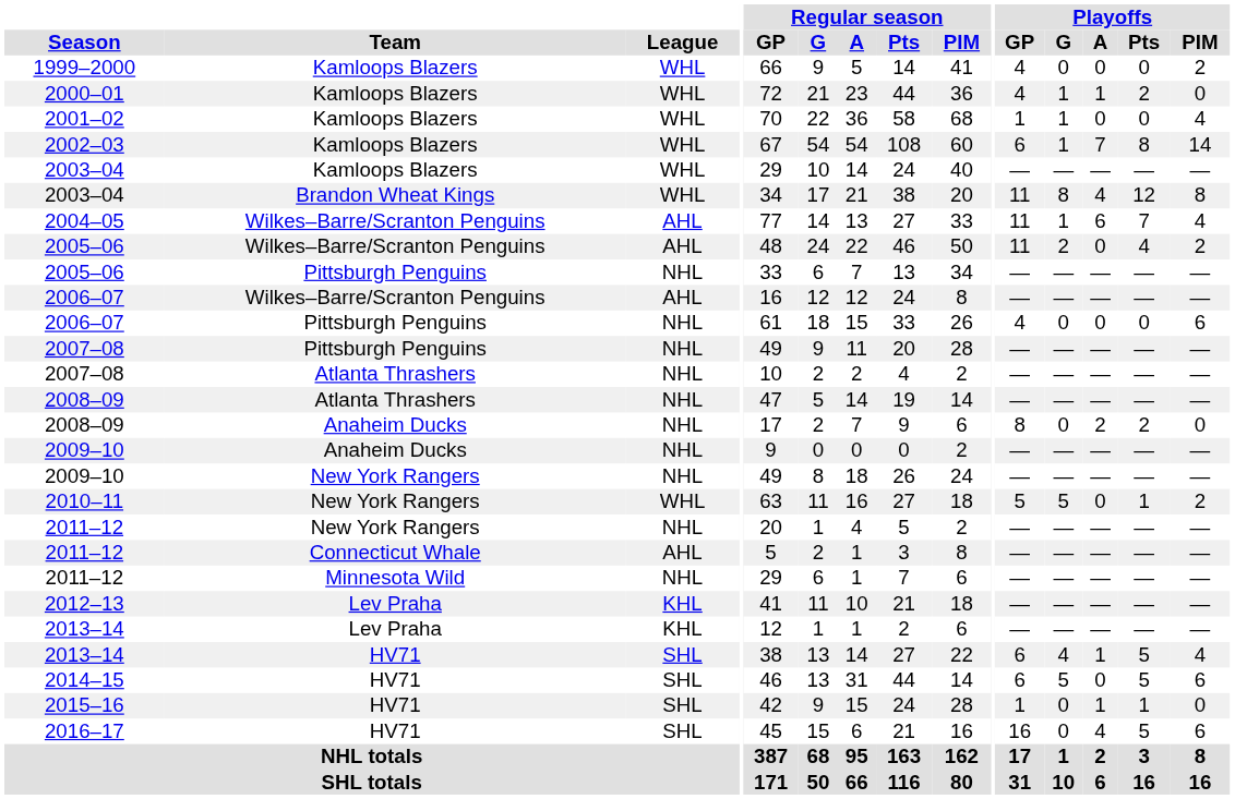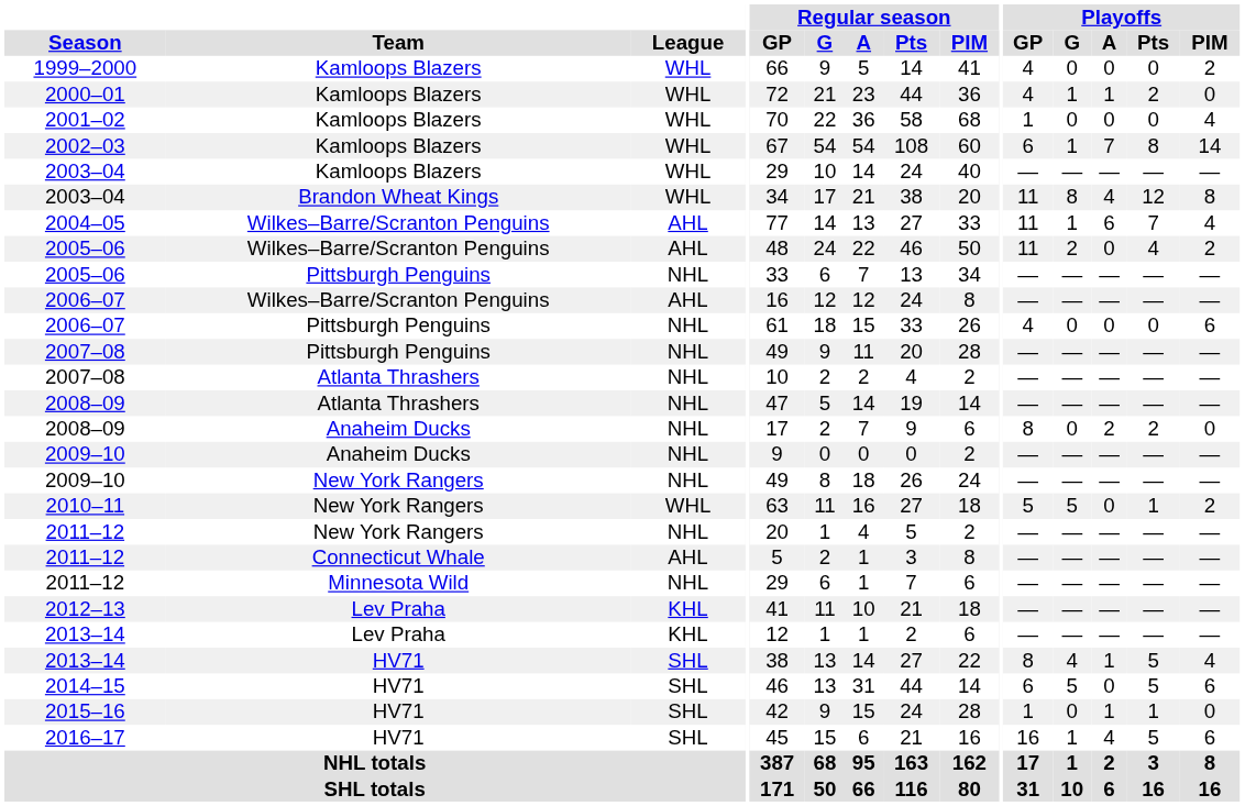 <table border="0" cellpadding="1" cellspacing="0" style="text-align:center; width:60em">
 <tr bgcolor="#e0e0e0">
 <th colspan="3" bgcolor="#ffffff"></th>
 <th rowspan="99" bgcolor="#ffffff"></th>
 <th colspan="5"><a href='#'>Regular season</a></th>
 <th rowspan="99" bgcolor="#ffffff"></th>
 <th colspan="5"><a href='#'>Playoffs</a></th>
 </tr>
 <tr bgcolor="#e0e0e0">
 <th><a href='#'>Season</a></th>
 <th>Team</th>
 <th>League</th>
 <th>GP</th>
 <th><a href='#'>G</a></th>
 <th><a href='#'>A</a></th>
 <th><a href='#'>Pts</a></th>
 <th><a href='#'>PIM</a></th>
 <th>GP</th>
 <th>G</th>
 <th>A</th>
 <th>Pts</th>
 <th>PIM</th>
 </tr>
 <tr>
 <td><a href='#'>1999–2000</a></td>
 <td><a href='#'>Kamloops Blazers</a></td>
 <td><a href='#'>WHL</a></td>
 <td>66</td>
 <td>9</td>
 <td>5</td>
 <td>14</td>
 <td>41</td>
 <td>4</td>
 <td>0</td>
 <td>0</td>
 <td>0</td>
 <td>2</td>
 </tr>
 <tr bgcolor="#f0f0f0">
 <td><a href='#'>2000–01</a></td>
 <td>Kamloops Blazers</td>
 <td>WHL</td>
 <td>72</td>
 <td>21</td>
 <td>23</td>
 <td>44</td>
 <td>36</td>
 <td>4</td>
 <td>1</td>
 <td>1</td>
 <td>2</td>
 <td>0</td>
 </tr>
 <tr>
 <td><a href='#'>2001–02</a></td>
 <td>Kamloops Blazers</td>
 <td>WHL</td>
 <td>70</td>
 <td>22</td>
 <td>36</td>
 <td>58</td>
 <td>68</td>
 <td>1</td>
-<td>1</td>
+<td>0</td>
 <td>0</td>
 <td>0</td>
 <td>4</td>
 </tr>
 <tr bgcolor="#f0f0f0">
 <td><a href='#'>2002–03</a></td>
 <td>Kamloops Blazers</td>
 <td>WHL</td>
 <td>67</td>
 <td>54</td>
 <td>54</td>
 <td>108</td>
 <td>60</td>
 <td>6</td>
 <td>1</td>
 <td>7</td>
 <td>8</td>
 <td>14</td>
 </tr>
 <tr>
 <td><a href='#'>2003–04</a></td>
 <td>Kamloops Blazers</td>
 <td>WHL</td>
 <td>29</td>
 <td>10</td>
 <td>14</td>
 <td>24</td>
 <td>40</td>
 <td>—</td>
 <td>—</td>
 <td>—</td>
 <td>—</td>
 <td>—</td>
 </tr>
 <tr bgcolor="#f0f0f0">
 <td>2003–04</td>
 <td><a href='#'>Brandon Wheat Kings</a></td>
 <td>WHL</td>
 <td>34</td>
 <td>17</td>
 <td>21</td>
 <td>38</td>
 <td>20</td>
 <td>11</td>
 <td>8</td>
 <td>4</td>
 <td>12</td>
 <td>8</td>
 </tr>
 <tr>
 <td><a href='#'>2004–05</a></td>
 <td><a href='#'>Wilkes–Barre/Scranton Penguins</a></td>
 <td><a href='#'>AHL</a></td>
 <td>77</td>
 <td>14</td>
 <td>13</td>
 <td>27</td>
 <td>33</td>
 <td>11</td>
 <td>1</td>
 <td>6</td>
 <td>7</td>
 <td>4</td>
 </tr>
 <tr bgcolor="#f0f0f0">
 <td><a href='#'>2005–06</a></td>
 <td>Wilkes–Barre/Scranton Penguins</td>
 <td>AHL</td>
 <td>48</td>
 <td>24</td>
 <td>22</td>
 <td>46</td>
 <td>50</td>
 <td>11</td>
 <td>2</td>
 <td>0</td>
 <td>4</td>
 <td>2</td>
 </tr>
 <tr>
 <td><a href='#'>2005–06</a></td>
 <td><a href='#'>Pittsburgh Penguins</a></td>
 <td>NHL</td>
 <td>33</td>
 <td>6</td>
 <td>7</td>
 <td>13</td>
 <td>34</td>
 <td>—</td>
 <td>—</td>
 <td>—</td>
 <td>—</td>
 <td>—</td>
 </tr>
 <tr bgcolor="#f0f0f0">
 <td><a href='#'>2006–07</a></td>
 <td>Wilkes–Barre/Scranton Penguins</td>
 <td>AHL</td>
 <td>16</td>
 <td>12</td>
 <td>12</td>
 <td>24</td>
 <td>8</td>
 <td>—</td>
 <td>—</td>
 <td>—</td>
 <td>—</td>
 <td>—</td>
 </tr>
 <tr>
 <td><a href='#'>2006–07</a></td>
 <td>Pittsburgh Penguins</td>
 <td>NHL</td>
 <td>61</td>
 <td>18</td>
 <td>15</td>
 <td>33</td>
 <td>26</td>
 <td>4</td>
 <td>0</td>
 <td>0</td>
 <td>0</td>
 <td>6</td>
 </tr>
 <tr bgcolor="#f0f0f0">
 <td><a href='#'>2007–08</a></td>
 <td>Pittsburgh Penguins</td>
 <td>NHL</td>
 <td>49</td>
 <td>9</td>
 <td>11</td>
 <td>20</td>
 <td>28</td>
 <td>—</td>
 <td>—</td>
 <td>—</td>
 <td>—</td>
 <td>—</td>
 </tr>
 <tr>
 <td>2007–08</td>
 <td><a href='#'>Atlanta Thrashers</a></td>
 <td>NHL</td>
 <td>10</td>
 <td>2</td>
 <td>2</td>
 <td>4</td>
 <td>2</td>
 <td>—</td>
 <td>—</td>
 <td>—</td>
 <td>—</td>
 <td>—</td>
 </tr>
 <tr bgcolor="#f0f0f0">
 <td><a href='#'>2008–09</a></td>
 <td>Atlanta Thrashers</td>
 <td>NHL</td>
 <td>47</td>
 <td>5</td>
 <td>14</td>
 <td>19</td>
 <td>14</td>
 <td>—</td>
 <td>—</td>
 <td>—</td>
 <td>—</td>
 <td>—</td>
 </tr>
 <tr>
 <td>2008–09</td>
 <td><a href='#'>Anaheim Ducks</a></td>
 <td>NHL</td>
 <td>17</td>
 <td>2</td>
 <td>7</td>
 <td>9</td>
 <td>6</td>
 <td>8</td>
 <td>0</td>
 <td>2</td>
 <td>2</td>
 <td>0</td>
 </tr>
 <tr bgcolor="#f0f0f0">
 <td><a href='#'>2009–10</a></td>
 <td>Anaheim Ducks</td>
 <td>NHL</td>
 <td>9</td>
 <td>0</td>
 <td>0</td>
 <td>0</td>
 <td>2</td>
 <td>—</td>
 <td>—</td>
 <td>—</td>
 <td>—</td>
 <td>—</td>
 </tr>
 <tr>
 <td>2009–10</td>
 <td><a href='#'>New York Rangers</a></td>
 <td>NHL</td>
 <td>49</td>
 <td>8</td>
 <td>18</td>
 <td>26</td>
 <td>24</td>
 <td>—</td>
 <td>—</td>
 <td>—</td>
 <td>—</td>
 <td>—</td>
 </tr>
 <tr bgcolor="#f0f0f0">
 <td><a href='#'>2010–11</a></td>
 <td>New York Rangers</td>
 <td>WHL</td>
 <td>63</td>
 <td>11</td>
 <td>16</td>
 <td>27</td>
 <td>18</td>
 <td>5</td>
 <td>5</td>
 <td>0</td>
 <td>1</td>
 <td>2</td>
 </tr>
 <tr>
 <td><a href='#'>2011–12</a></td>
 <td>New York Rangers</td>
 <td>NHL</td>
 <td>20</td>
 <td>1</td>
 <td>4</td>
 <td>5</td>
 <td>2</td>
 <td>—</td>
 <td>—</td>
 <td>—</td>
 <td>—</td>
 <td>—</td>
 </tr>
 <tr bgcolor="#f0f0f0">
 <td><a href='#'>2011–12</a></td>
 <td><a href='#'>Connecticut Whale</a></td>
 <td>AHL</td>
 <td>5</td>
 <td>2</td>
 <td>1</td>
 <td>3</td>
 <td>8</td>
 <td>—</td>
 <td>—</td>
 <td>—</td>
 <td>—</td>
 <td>—</td>
 </tr>
 <tr>
 <td>2011–12</td>
 <td><a href='#'>Minnesota Wild</a></td>
 <td>NHL</td>
 <td>29</td>
 <td>6</td>
 <td>1</td>
 <td>7</td>
 <td>6</td>
 <td>—</td>
 <td>—</td>
 <td>—</td>
 <td>—</td>
 <td>—</td>
 </tr>
 <tr bgcolor="#f0f0f0">
 <td><a href='#'>2012–13</a></td>
 <td><a href='#'>Lev Praha</a></td>
 <td><a href='#'>KHL</a></td>
 <td>41</td>
 <td>11</td>
 <td>10</td>
 <td>21</td>
 <td>18</td>
 <td>—</td>
 <td>—</td>
 <td>—</td>
 <td>—</td>
 <td>—</td>
 </tr>
 <tr>
 <td><a href='#'>2013–14</a></td>
 <td>Lev Praha</td>
 <td>KHL</td>
 <td>12</td>
 <td>1</td>
 <td>1</td>
 <td>2</td>
 <td>6</td>
 <td>—</td>
 <td>—</td>
 <td>—</td>
 <td>—</td>
 <td>—</td>
 </tr>
 <tr bgcolor="#f0f0f0">
 <td><a href='#'>2013–14</a></td>
 <td><a href='#'>HV71</a></td>
 <td><a href='#'>SHL</a></td>
 <td>38</td>
 <td>13</td>
 <td>14</td>
 <td>27</td>
 <td>22</td>
-<td>6</td>
+<td>8</td>
 <td>4</td>
 <td>1</td>
 <td>5</td>
 <td>4</td>
 </tr>
 <tr>
 <td><a href='#'>2014–15</a></td>
 <td>HV71</td>
 <td>SHL</td>
 <td>46</td>
 <td>13</td>
 <td>31</td>
 <td>44</td>
 <td>14</td>
 <td>6</td>
 <td>5</td>
 <td>0</td>
 <td>5</td>
 <td>6</td>
 </tr>
 <tr bgcolor="#f0f0f0">
 <td><a href='#'>2015–16</a></td>
 <td>HV71</td>
 <td>SHL</td>
 <td>42</td>
 <td>9</td>
 <td>15</td>
 <td>24</td>
 <td>28</td>
 <td>1</td>
 <td>0</td>
 <td>1</td>
 <td>1</td>
 <td>0</td>
 </tr>
 <tr>
 <td><a href='#'>2016–17</a></td>
 <td>HV71</td>
 <td>SHL</td>
 <td>45</td>
 <td>15</td>
 <td>6</td>
 <td>21</td>
 <td>16</td>
 <td>16</td>
-<td>0</td>
+<td>1</td>
 <td>4</td>
 <td>5</td>
 <td>6</td>
 </tr>
 <tr bgcolor="#e0e0e0">
 <th colspan="3">NHL totals</th>
 <th>387</th>
 <th>68</th>
 <th>95</th>
 <th>163</th>
 <th>162</th>
 <th>17</th>
 <th>1</th>
 <th>2</th>
 <th>3</th>
 <th>8</th>
 </tr>
 <tr bgcolor="#e0e0e0">
 <th colspan="3">SHL totals</th>
 <th>171</th>
 <th>50</th>
 <th>66</th>
 <th>116</th>
 <th>80</th>
 <th>31</th>
 <th>10</th>
 <th>6</th>
 <th>16</th>
 <th>16</th>
 </tr>
 </table>
